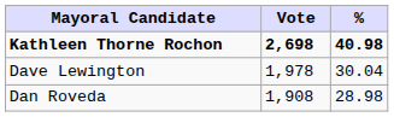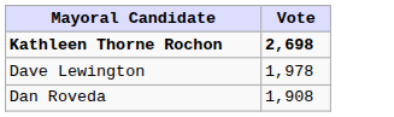 <table class="wikitable">
 <tr>
 <th style="background:#ddf; width:200px;">Mayoral Candidate</th>
 <th style="background:#ddf; width:50px;">Vote</th>
-<th style="background:#ddf; width:30px;">%</th>
 </tr>
 <tr>
 <td><strong>Kathleen Thorne Rochon</strong></td>
 <td><strong>2,698</strong></td>
-<td><strong>40.98</strong></td>
 </tr>
 <tr>
 <td>Dave Lewington</td>
 <td>1,978</td>
-<td>30.04</td>
 </tr>
 <tr>
 <td>Dan Roveda</td>
 <td>1,908</td>
-<td>28.98</td>
 </tr>
 </table>
